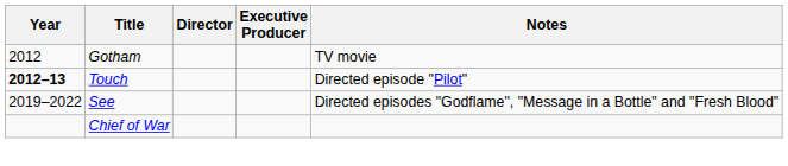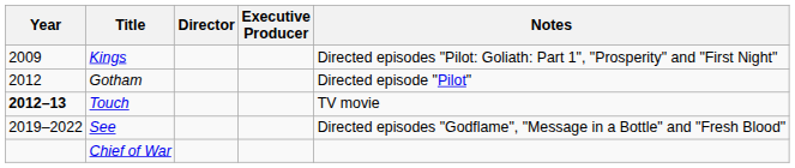 <table class="wikitable plainrowheaders">
 <tr>
 <th>Year</th>
 <th>Title</th>
 <th>Director</th>
 <th>Executive<br>Producer</th>
 <th>Notes</th>
 </tr>
 <tr>
+<td>2009</td>
+<td><em><a href='#'>Kings</a></em></td>
+<td></td>
+<td></td>
+<td>Directed episodes "Pilot: Goliath: Part 1", "Prosperity" and "First Night"</td>
+</tr>
+<tr>
 <td>2012</td>
 <td><em>Gotham</em></td>
 <td></td>
 <td></td>
-<td>TV movie</td>
+<td>Directed episode "<a href='#'>Pilot</a>"</td>
 </tr>
 <tr>
 <td><strong>2012–13</strong></td>
 <td><em><a href='#'>Touch</a></em></td>
 <td></td>
 <td></td>
-<td>Directed episode "<a href='#'>Pilot</a>"</td>
+<td>TV movie</td>
 </tr>
 <tr>
 <td>2019–2022</td>
 <td><em><a href='#'>See</a></em></td>
 <td></td>
 <td></td>
 <td>Directed episodes "Godflame", "Message in a Bottle" and "Fresh Blood"</td>
 </tr>
 <tr>
 <td></td>
 <td><em><a href='#'>Chief of War</a></em></td>
 <td></td>
 <td></td>
 <td></td>
 </tr>
 </table>
